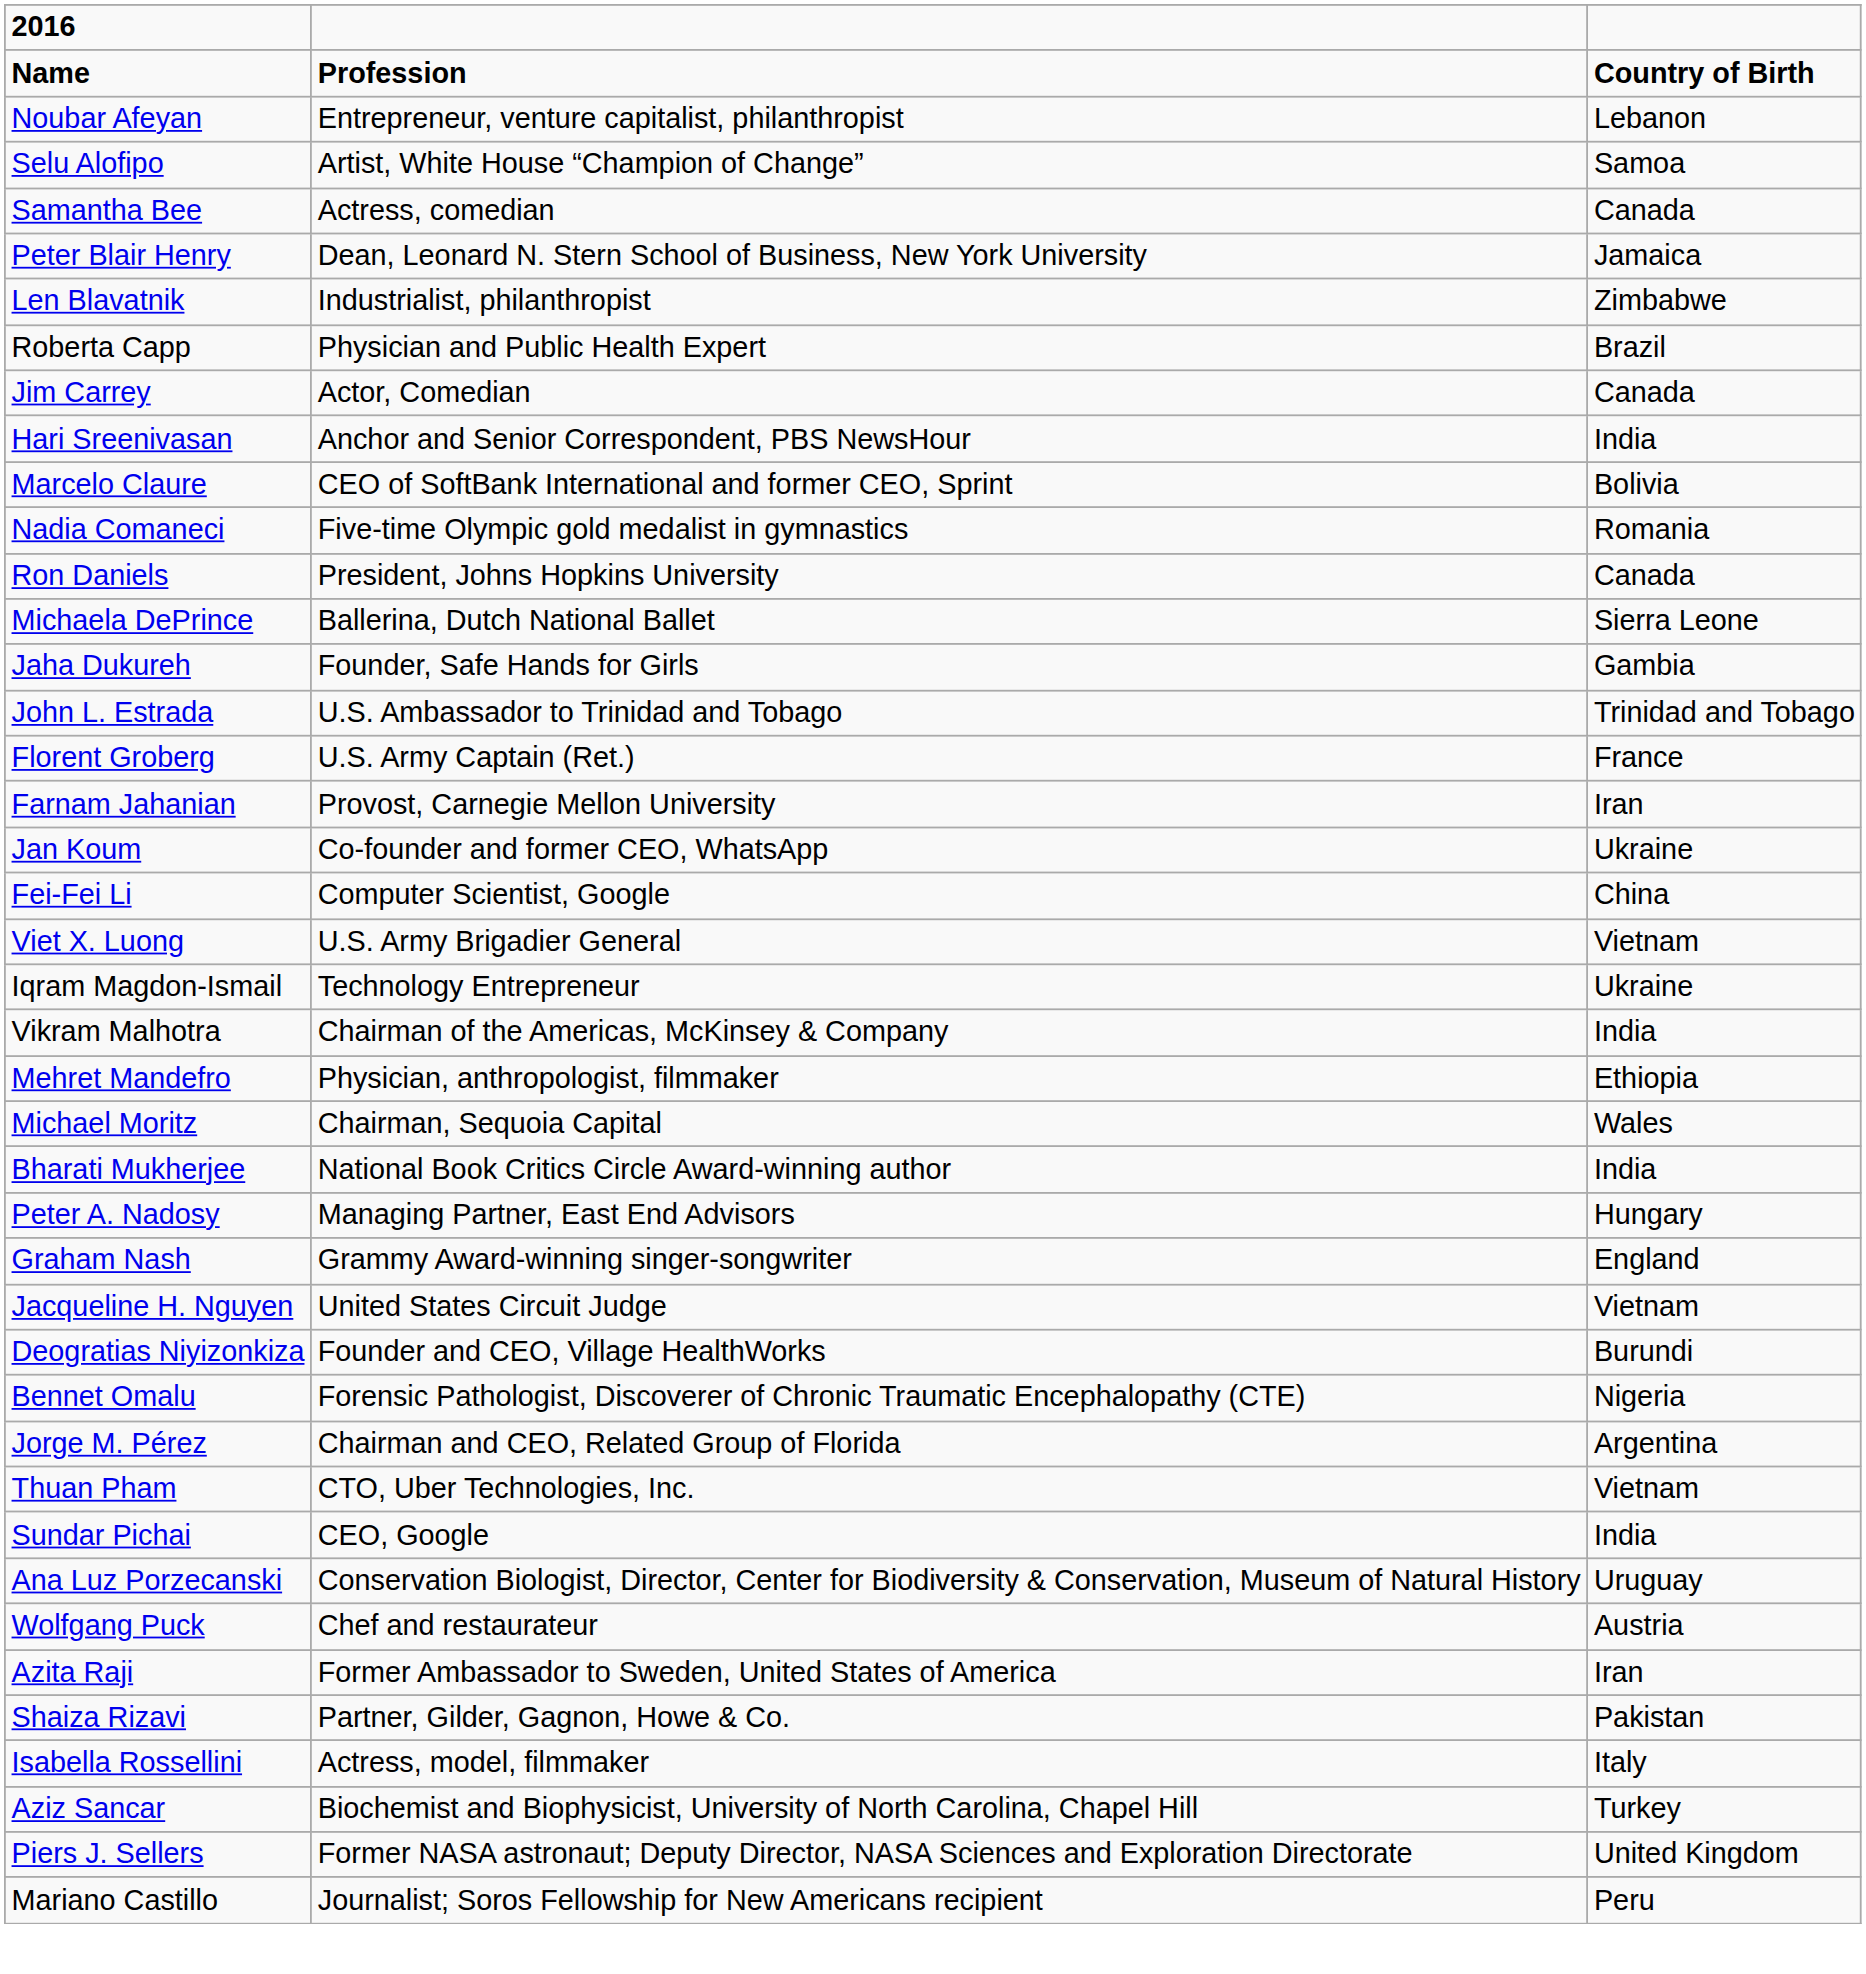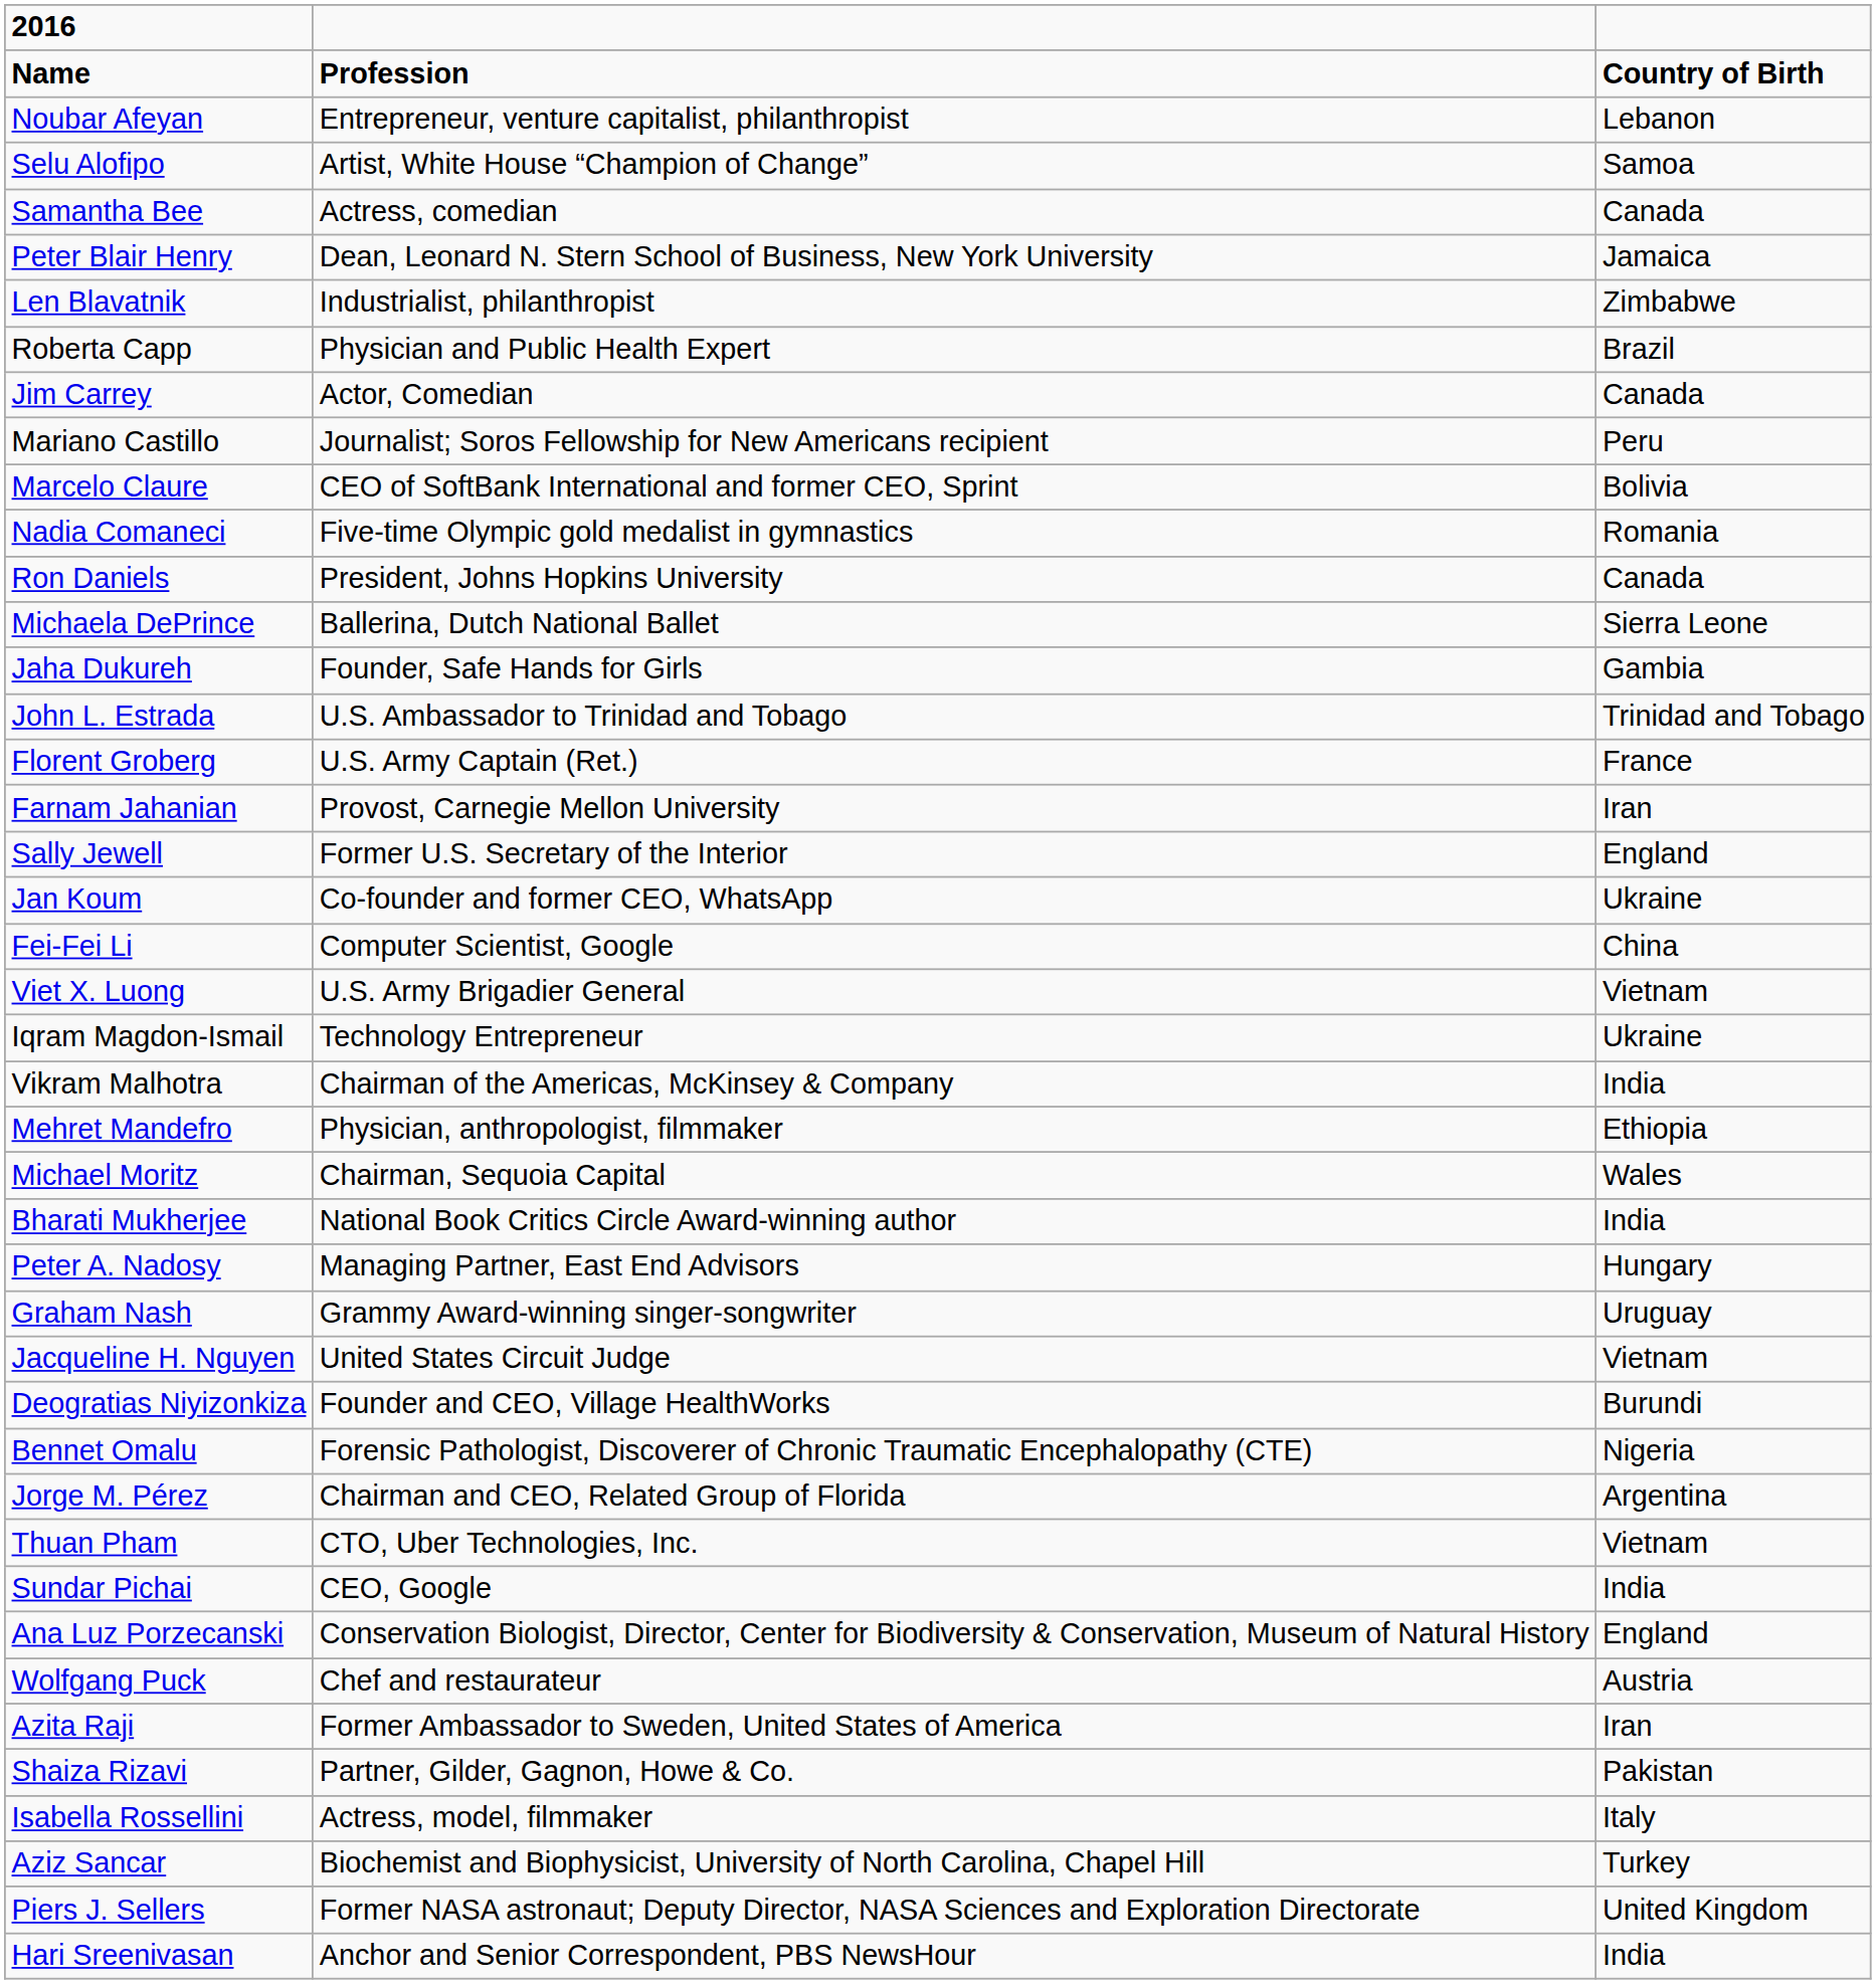 <table class="wikitable">
 <tr>
 <td><strong>2016</strong></td>
 <td></td>
 <td></td>
 </tr>
 <tr>
 <td><strong>Name</strong></td>
 <td><strong>Profession</strong></td>
 <td><strong>Country of Birth</strong></td>
 </tr>
 <tr>
 <td><a href='#'>Noubar Afeyan</a></td>
 <td>Entrepreneur, venture capitalist, philanthropist</td>
 <td>Lebanon</td>
 </tr>
 <tr>
 <td><a href='#'>Selu Alofipo</a></td>
 <td>Artist, White House “Champion of Change”</td>
 <td>Samoa</td>
 </tr>
 <tr>
 <td><a href='#'>Samantha Bee</a></td>
 <td>Actress, comedian</td>
 <td>Canada</td>
 </tr>
 <tr>
 <td><a href='#'>Peter Blair Henry</a></td>
 <td>Dean, Leonard N. Stern School of Business, New York University</td>
 <td>Jamaica</td>
 </tr>
 <tr>
 <td><a href='#'>Len Blavatnik</a></td>
 <td>Industrialist, philanthropist</td>
 <td>Zimbabwe</td>
 </tr>
 <tr>
 <td>Roberta Capp</td>
 <td>Physician and Public Health Expert</td>
 <td>Brazil</td>
 </tr>
 <tr>
 <td><a href='#'>Jim Carrey</a></td>
 <td>Actor, Comedian</td>
 <td>Canada</td>
 </tr>
 <tr>
-<td><a href='#'>Hari Sreenivasan</a></td>
-<td>Anchor and Senior Correspondent, PBS NewsHour</td>
-<td>India</td>
+<td>Mariano Castillo</td>
+<td>Journalist; Soros Fellowship for New Americans recipient</td>
+<td>Peru</td>
 </tr>
 <tr>
 <td><a href='#'>Marcelo Claure</a></td>
 <td>CEO of SoftBank International and former CEO, Sprint</td>
 <td>Bolivia</td>
 </tr>
 <tr>
 <td><a href='#'>Nadia Comaneci</a></td>
 <td>Five-time Olympic gold medalist in gymnastics</td>
 <td>Romania</td>
 </tr>
 <tr>
 <td><a href='#'>Ron Daniels</a></td>
 <td>President, Johns Hopkins University</td>
 <td>Canada</td>
 </tr>
 <tr>
 <td><a href='#'>Michaela DePrince</a></td>
 <td>Ballerina, Dutch National Ballet</td>
 <td>Sierra Leone</td>
 </tr>
 <tr>
 <td><a href='#'>Jaha Dukureh</a></td>
 <td>Founder, Safe Hands for Girls</td>
 <td>Gambia</td>
 </tr>
 <tr>
 <td><a href='#'>John L. Estrada</a></td>
 <td>U.S. Ambassador to Trinidad and Tobago</td>
 <td>Trinidad and Tobago</td>
 </tr>
 <tr>
 <td><a href='#'>Florent Groberg</a></td>
 <td>U.S. Army Captain (Ret.)</td>
 <td>France</td>
 </tr>
 <tr>
 <td><a href='#'>Farnam Jahanian</a></td>
 <td>Provost, Carnegie Mellon University</td>
 <td>Iran</td>
+</tr>
+<tr>
+<td><a href='#'>Sally Jewell</a></td>
+<td>Former U.S. Secretary of the Interior</td>
+<td>England</td>
 </tr>
 <tr>
 <td><a href='#'>Jan Koum</a></td>
 <td>Co-founder and former CEO, WhatsApp</td>
 <td>Ukraine</td>
 </tr>
 <tr>
 <td><a href='#'>Fei-Fei Li</a></td>
 <td>Computer Scientist, Google</td>
 <td>China</td>
 </tr>
 <tr>
 <td><a href='#'>Viet X. Luong</a></td>
 <td>U.S. Army Brigadier General</td>
 <td>Vietnam</td>
 </tr>
 <tr>
 <td>Iqram Magdon-Ismail</td>
 <td>Technology Entrepreneur</td>
 <td>Ukraine</td>
 </tr>
 <tr>
 <td>Vikram Malhotra</td>
 <td>Chairman of the Americas, McKinsey & Company</td>
 <td>India</td>
 </tr>
 <tr>
 <td><a href='#'>Mehret Mandefro</a></td>
 <td>Physician, anthropologist, filmmaker</td>
 <td>Ethiopia</td>
 </tr>
 <tr>
 <td><a href='#'>Michael Moritz</a></td>
 <td>Chairman, Sequoia Capital</td>
 <td>Wales</td>
 </tr>
 <tr>
 <td><a href='#'>Bharati Mukherjee</a></td>
 <td>National Book Critics Circle Award-winning author</td>
 <td>India</td>
 </tr>
 <tr>
 <td><a href='#'>Peter A. Nadosy</a></td>
 <td>Managing Partner, East End Advisors</td>
 <td>Hungary</td>
 </tr>
 <tr>
 <td><a href='#'>Graham Nash</a></td>
 <td>Grammy Award-winning singer-songwriter</td>
-<td>England</td>
+<td>Uruguay</td>
 </tr>
 <tr>
 <td><a href='#'>Jacqueline H. Nguyen</a></td>
 <td>United States Circuit Judge</td>
 <td>Vietnam</td>
 </tr>
 <tr>
 <td><a href='#'>Deogratias Niyizonkiza</a></td>
 <td>Founder and CEO, Village HealthWorks</td>
 <td>Burundi</td>
 </tr>
 <tr>
 <td><a href='#'>Bennet Omalu</a></td>
 <td>Forensic Pathologist, Discoverer of Chronic Traumatic  Encephalopathy (CTE)</td>
 <td>Nigeria</td>
 </tr>
 <tr>
 <td><a href='#'>Jorge M. Pérez</a></td>
 <td>Chairman and CEO, Related Group of Florida</td>
 <td>Argentina</td>
 </tr>
 <tr>
 <td><a href='#'>Thuan Pham</a></td>
 <td>CTO, Uber Technologies, Inc.</td>
 <td>Vietnam</td>
 </tr>
 <tr>
 <td><a href='#'>Sundar Pichai</a></td>
 <td>CEO, Google</td>
 <td>India</td>
 </tr>
 <tr>
 <td><a href='#'>Ana Luz Porzecanski</a></td>
 <td>Conservation Biologist, Director, Center for Biodiversity  & Conservation, Museum of Natural History</td>
-<td>Uruguay</td>
+<td>England</td>
 </tr>
 <tr>
 <td><a href='#'>Wolfgang Puck</a></td>
 <td>Chef  and restaurateur</td>
 <td>Austria</td>
 </tr>
 <tr>
 <td><a href='#'>Azita Raji</a></td>
 <td>Former Ambassador to Sweden, United States of America</td>
 <td>Iran</td>
 </tr>
 <tr>
 <td><a href='#'>Shaiza Rizavi</a></td>
 <td>Partner, Gilder, Gagnon, Howe & Co.</td>
 <td>Pakistan</td>
 </tr>
 <tr>
 <td><a href='#'>Isabella Rossellini</a></td>
 <td>Actress, model, filmmaker</td>
 <td>Italy</td>
 </tr>
 <tr>
 <td><a href='#'>Aziz Sancar</a></td>
 <td>Biochemist and Biophysicist, University of North Carolina,  Chapel Hill</td>
 <td>Turkey</td>
 </tr>
 <tr>
 <td><a href='#'>Piers J. Sellers</a></td>
 <td>Former NASA astronaut; Deputy Director, NASA Sciences and  Exploration Directorate</td>
 <td>United Kingdom</td>
 </tr>
 <tr>
-<td>Mariano Castillo</td>
-<td>Journalist; Soros Fellowship for New Americans recipient</td>
-<td>Peru</td>
+<td><a href='#'>Hari Sreenivasan</a></td>
+<td>Anchor and Senior Correspondent, PBS NewsHour</td>
+<td>India</td>
 </tr>
 </table>
